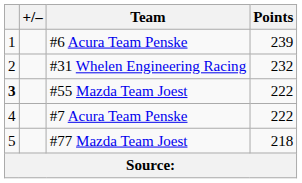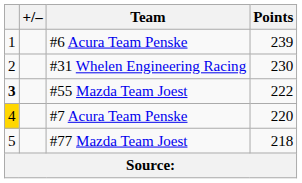 <table class="wikitable" style="font-size: 95%;">
 <tr>
 <th scope="col"></th>
 <th scope="col">+/–</th>
 <th scope="col">Team</th>
 <th scope="col">Points</th>
 </tr>
 <tr>
 <td align=center>1</td>
 <td align="left"></td>
 <td> #6 <a href='#'>Acura Team Penske</a></td>
 <td align=right>239</td>
 </tr>
 <tr>
 <td align=center>2</td>
 <td align="left"></td>
 <td> #31 <a href='#'>Whelen Engineering Racing</a></td>
-<td align=right>232</td>
+<td align=right>230</td>
 </tr>
 <tr>
 <td align=center><strong>3</strong></td>
 <td align="left"></td>
 <td> #55 <a href='#'>Mazda Team Joest</a></td>
 <td align=right>222</td>
 </tr>
 <tr>
-<td align=center>4</td>
+<td align=center style="background: gold;">4</td>
 <td align="left"></td>
 <td> #7 <a href='#'>Acura Team Penske</a></td>
-<td align=right>222</td>
+<td align=right>220</td>
 </tr>
 <tr>
 <td align=center>5</td>
 <td align="left"></td>
 <td> #77 <a href='#'>Mazda Team Joest</a></td>
 <td align=right>218</td>
 </tr>
 <tr>
 <th colspan=5>Source:</th>
 </tr>
 </table>
